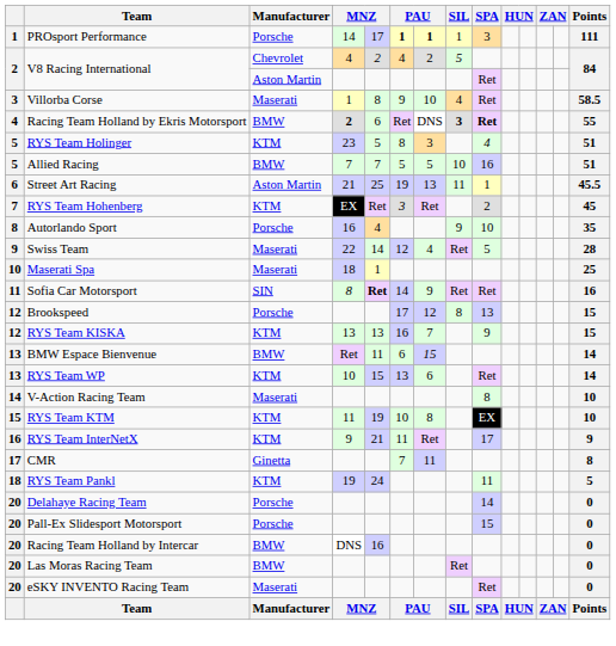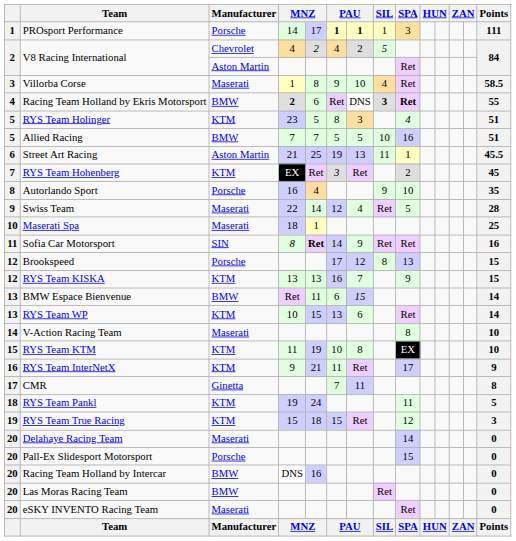 <table class="wikitable" style="font-size: 85%; text-align:center;">
 <tr>
 <th></th>
 <th>Team</th>
 <th>Manufacturer</th>
 <th colspan=2><a href='#'>MNZ</a><br></th>
 <th colspan=2><a href='#'>PAU</a><br></th>
 <th><a href='#'>SIL</a><br></th>
 <th><a href='#'>SPA</a><br></th>
 <th colspan=2><a href='#'>HUN</a><br></th>
 <th colspan=2><a href='#'>ZAN</a><br></th>
 <th>Points</th>
 </tr>
 <tr>
 <th>1</th>
 <td align=left> PROsport Performance</td>
 <td align=left><a href='#'>Porsche</a></td>
 <td style="background:#DFFFDF;">14</td>
 <td style="background:#CFCFFF;">17</td>
 <td style="background:#FFFFBF;"><strong>1</strong></td>
 <td style="background:#FFFFBF;"><strong>1</strong></td>
 <td style="background:#FFFFBF;">1</td>
 <td style="background:#FFDF9F;">3</td>
 <td></td>
 <td></td>
 <td></td>
 <td></td>
 <th>111</th>
 </tr>
 <tr>
 <th rowspan=2>2</th>
 <td rowspan=2 align=left> V8 Racing International</td>
 <td align=left><a href='#'>Chevrolet</a></td>
 <td style="background:#FFDF9F;">4</td>
 <td style="background:#DFDFDF;"><em>2</em></td>
 <td style="background:#FFDF9F;">4</td>
 <td style="background:#DFDFDF;">2</td>
 <td style="background:#DFFFDF;"><em>5</em></td>
 <td></td>
 <td></td>
 <td></td>
 <td></td>
 <td></td>
 <th rowspan=2>84</th>
 </tr>
 <tr>
 <td align=left><a href='#'>Aston Martin</a></td>
 <td></td>
 <td></td>
 <td></td>
 <td></td>
 <td></td>
 <td style="background:#EFCFFF;">Ret</td>
 <td></td>
 <td></td>
 <td></td>
 <td></td>
 </tr>
 <tr>
 <th>3</th>
 <td align=left> Villorba Corse</td>
 <td align=left><a href='#'>Maserati</a></td>
 <td style="background:#FFFFBF;">1</td>
 <td style="background:#DFFFDF;">8</td>
 <td style="background:#DFFFDF;">9</td>
 <td style="background:#DFFFDF;">10</td>
 <td style="background:#FFDF9F;">4</td>
 <td style="background:#EFCFFF;">Ret</td>
 <td></td>
 <td></td>
 <td></td>
 <td></td>
 <th>58.5</th>
 </tr>
 <tr>
 <th>4</th>
 <td align=left> Racing Team Holland by Ekris Motorsport</td>
 <td align=left><a href='#'>BMW</a></td>
 <td style="background:#DFDFDF;"><strong>2</strong></td>
 <td style="background:#DFFFDF;">6</td>
 <td style="background:#EFCFFF;">Ret</td>
 <td style="background:#FFFFFF;">DNS</td>
 <td style="background:#DFDFDF;"><strong>3</strong></td>
 <td style="background:#EFCFFF;"><strong>Ret</strong></td>
 <td></td>
 <td></td>
 <td></td>
 <td></td>
 <th>55</th>
 </tr>
 <tr>
 <th>5</th>
 <td align=left> <a href='#'>RYS Team Holinger</a></td>
 <td align=left><a href='#'>KTM</a></td>
 <td style="background:#CFCFFF;">23</td>
 <td style="background:#DFFFDF;">5</td>
 <td style="background:#DFFFDF;">8</td>
 <td style="background:#FFDF9F;">3</td>
 <td></td>
 <td style="background:#DFFFDF;"><em>4</em></td>
 <td></td>
 <td></td>
 <td></td>
 <td></td>
 <th>51</th>
 </tr>
 <tr>
 <th>5</th>
 <td align=left> Allied Racing</td>
 <td align=left><a href='#'>BMW</a></td>
 <td style="background:#DFFFDF;">7</td>
 <td style="background:#DFFFDF;">7</td>
 <td style="background:#DFFFDF;">5</td>
 <td style="background:#DFFFDF;">5</td>
 <td style="background:#DFFFDF;">10</td>
 <td style="background:#CFCFFF;">16</td>
 <td></td>
 <td></td>
 <td></td>
 <td></td>
 <th>51</th>
 </tr>
 <tr>
 <th>6</th>
 <td align=left> Street Art Racing</td>
 <td align=left><a href='#'>Aston Martin</a></td>
 <td style="background:#CFCFFF;">21</td>
 <td style="background:#CFCFFF;">25</td>
 <td style="background:#CFCFFF;">19</td>
 <td style="background:#CFCFFF;">13</td>
 <td style="background:#DFFFDF;">11</td>
 <td style="background:#FFFFBF;">1</td>
 <td></td>
 <td></td>
 <td></td>
 <td></td>
 <th>45.5</th>
 </tr>
 <tr>
 <th>7</th>
 <td align=left> <a href='#'>RYS Team Hohenberg</a></td>
 <td align=left><a href='#'>KTM</a></td>
 <td style="background:#000000; color:white;">EX</td>
 <td style="background:#EFCFFF;">Ret</td>
 <td style="background:#DFDFDF;"><em>3</em></td>
 <td style="background:#EFCFFF;">Ret</td>
 <td></td>
 <td style="background:#DFDFDF;">2</td>
 <td></td>
 <td></td>
 <td></td>
 <td></td>
 <th>45</th>
 </tr>
 <tr>
 <th>8</th>
 <td align=left> Autorlando Sport</td>
 <td align=left><a href='#'>Porsche</a></td>
 <td style="background:#CFCFFF;">16</td>
 <td style="background:#FFDF9F;">4</td>
 <td></td>
 <td></td>
 <td style="background:#DFFFDF;">9</td>
 <td style="background:#DFFFDF;">10</td>
 <td></td>
 <td></td>
 <td></td>
 <td></td>
 <th>35</th>
 </tr>
 <tr>
 <th>9</th>
 <td align=left> Swiss Team</td>
 <td align=left><a href='#'>Maserati</a></td>
 <td style="background:#CFCFFF;">22</td>
 <td style="background:#DFFFDF;">14</td>
 <td style="background:#CFCFFF;">12</td>
 <td style="background:#DFFFDF;">4</td>
 <td style="background:#EFCFFF;">Ret</td>
 <td style="background:#DFFFDF;">5</td>
 <td></td>
 <td></td>
 <td></td>
 <td></td>
 <th>28</th>
 </tr>
 <tr>
 <th>10</th>
 <td align=left> <a href='#'>Maserati Spa</a></td>
 <td align=left><a href='#'>Maserati</a></td>
 <td style="background:#CFCFFF;">18</td>
 <td style="background:#FFFFBF;">1</td>
 <td></td>
 <td></td>
 <td></td>
 <td></td>
 <td></td>
 <td></td>
 <td></td>
 <td></td>
 <th>25</th>
 </tr>
 <tr>
 <th>11</th>
 <td align=left> Sofia Car Motorsport</td>
 <td align=left><a href='#'>SIN</a></td>
 <td style="background:#DFFFDF;"><em>8</em></td>
 <td style="background:#EFCFFF;"><strong>Ret</strong></td>
 <td style="background:#CFCFFF;">14</td>
 <td style="background:#DFFFDF;">9</td>
 <td style="background:#EFCFFF;">Ret</td>
 <td style="background:#EFCFFF;">Ret</td>
 <td></td>
 <td></td>
 <td></td>
 <td></td>
 <th>16</th>
 </tr>
 <tr>
 <th>12</th>
 <td align=left> Brookspeed</td>
 <td align=left><a href='#'>Porsche</a></td>
 <td></td>
 <td></td>
 <td style="background:#CFCFFF;">17</td>
 <td style="background:#CFCFFF;">12</td>
 <td style="background:#DFFFDF;">8</td>
 <td style="background:#CFCFFF;">13</td>
 <td></td>
 <td></td>
 <td></td>
 <td></td>
 <th>15</th>
 </tr>
 <tr>
 <th>12</th>
 <td align=left> <a href='#'>RYS Team KISKA</a></td>
 <td align=left><a href='#'>KTM</a></td>
 <td style="background:#DFFFDF;">13</td>
 <td style="background:#DFFFDF;">13</td>
 <td style="background:#CFCFFF;">16</td>
 <td style="background:#DFFFDF;">7</td>
 <td></td>
 <td style="background:#DFFFDF;">9</td>
 <td></td>
 <td></td>
 <td></td>
 <td></td>
 <th>15</th>
 </tr>
 <tr>
 <th>13</th>
 <td align=left> BMW Espace Bienvenue</td>
 <td align=left><a href='#'>BMW</a></td>
 <td style="background:#EFCFFF;">Ret</td>
 <td style="background:#DFFFDF;">11</td>
 <td style="background:#DFFFDF;">6</td>
 <td style="background:#CFCFFF;"><em>15</em></td>
 <td></td>
 <td></td>
 <td></td>
 <td></td>
 <td></td>
 <td></td>
 <th>14</th>
 </tr>
 <tr>
 <th>13</th>
 <td align=left> <a href='#'>RYS Team WP</a></td>
 <td align=left><a href='#'>KTM</a></td>
 <td style="background:#DFFFDF;">10</td>
 <td style="background:#CFCFFF;">15</td>
 <td style="background:#CFCFFF;">13</td>
 <td style="background:#DFFFDF;">6</td>
 <td></td>
 <td style="background:#EFCFFF;">Ret</td>
 <td></td>
 <td></td>
 <td></td>
 <td></td>
 <th>14</th>
 </tr>
 <tr>
 <th>14</th>
 <td align=left> V-Action Racing Team</td>
 <td align=left><a href='#'>Maserati</a></td>
 <td></td>
 <td></td>
 <td></td>
 <td></td>
 <td></td>
 <td style="background:#DFFFDF;">8</td>
 <td></td>
 <td></td>
 <td></td>
 <td></td>
 <th>10</th>
 </tr>
 <tr>
 <th>15</th>
 <td align=left> <a href='#'>RYS Team KTM</a></td>
 <td align=left><a href='#'>KTM</a></td>
 <td style="background:#DFFFDF;">11</td>
 <td style="background:#CFCFFF;">19</td>
 <td style="background:#DFFFDF;">10</td>
 <td style="background:#DFFFDF;">8</td>
 <td></td>
 <td style="background:#000000; color:white;">EX</td>
 <td></td>
 <td></td>
 <td></td>
 <td></td>
 <th>10</th>
 </tr>
 <tr>
 <th>16</th>
 <td align=left> <a href='#'>RYS Team InterNetX</a></td>
 <td align=left><a href='#'>KTM</a></td>
 <td style="background:#DFFFDF;">9</td>
 <td style="background:#CFCFFF;">21</td>
 <td style="background:#DFFFDF;">11</td>
 <td style="background:#EFCFFF;">Ret</td>
 <td></td>
 <td style="background:#CFCFFF;">17</td>
 <td></td>
 <td></td>
 <td></td>
 <td></td>
 <th>9</th>
 </tr>
 <tr>
 <th>17</th>
 <td align=left> CMR</td>
 <td align=left><a href='#'>Ginetta</a></td>
 <td></td>
 <td></td>
 <td style="background:#DFFFDF;">7</td>
 <td style="background:#CFCFFF;">11</td>
 <td></td>
 <td></td>
 <td></td>
 <td></td>
 <td></td>
 <td></td>
 <th>8</th>
 </tr>
 <tr>
 <th>18</th>
 <td align=left> <a href='#'>RYS Team Pankl</a></td>
 <td align=left><a href='#'>KTM</a></td>
 <td style="background:#CFCFFF;">19</td>
 <td style="background:#CFCFFF;">24</td>
 <td></td>
 <td></td>
 <td></td>
 <td style="background:#DFFFDF;">11</td>
 <td></td>
 <td></td>
 <td></td>
 <td></td>
 <th>5</th>
 </tr>
 <tr>
+<th>19</th>
+<td align=left> <a href='#'>RYS Team True Racing</a></td>
+<td align=left><a href='#'>KTM</a></td>
+<td style="background:#CFCFFF;">15</td>
+<td style="background:#CFCFFF;">18</td>
+<td style="background:#CFCFFF;">15</td>
+<td style="background:#EFCFFF;">Ret</td>
+<td></td>
+<td style="background:#DFFFDF;">12</td>
+<td></td>
+<td></td>
+<td></td>
+<td></td>
+<th>3</th>
+</tr>
+<tr>
 <th>20</th>
 <td align=left> <a href='#'>Delahaye Racing Team</a></td>
-<td align=left><a href='#'>Porsche</a></td>
+<td align=left><a href='#'>Maserati</a></td>
 <td></td>
 <td></td>
 <td></td>
 <td></td>
 <td></td>
 <td style="background:#CFCFFF;">14</td>
 <td></td>
 <td></td>
 <td></td>
 <td></td>
 <th>0</th>
 </tr>
 <tr>
 <th>20</th>
 <td align=left> Pall-Ex Slidesport Motorsport</td>
 <td align=left><a href='#'>Porsche</a></td>
 <td></td>
 <td></td>
 <td></td>
 <td></td>
 <td></td>
 <td style="background:#CFCFFF;">15</td>
 <td></td>
 <td></td>
 <td></td>
 <td></td>
 <th>0</th>
 </tr>
 <tr>
 <th>20</th>
 <td align=left> Racing Team Holland by Intercar</td>
 <td align=left><a href='#'>BMW</a></td>
 <td style="background:#FFFFFF;">DNS</td>
 <td style="background:#CFCFFF;">16</td>
 <td></td>
 <td></td>
 <td></td>
 <td></td>
 <td></td>
 <td></td>
 <td></td>
 <td></td>
 <th>0</th>
 </tr>
 <tr>
 <th>20</th>
 <td align=left> Las Moras Racing Team</td>
 <td align=left><a href='#'>BMW</a></td>
 <td></td>
 <td></td>
 <td></td>
 <td></td>
 <td style="background:#EFCFFF;">Ret</td>
 <td></td>
 <td></td>
 <td></td>
 <td></td>
 <td></td>
 <th>0</th>
 </tr>
 <tr>
 <th>20</th>
 <td align=left> eSKY INVENTO Racing Team</td>
 <td align=left><a href='#'>Maserati</a></td>
 <td></td>
 <td></td>
 <td></td>
 <td></td>
 <td></td>
 <td style="background:#EFCFFF;">Ret</td>
 <td></td>
 <td></td>
 <td></td>
 <td></td>
 <th>0</th>
 </tr>
 <tr valign="top">
 <th valign=middle></th>
 <th valign=middle>Team</th>
 <th valign=middle>Manufacturer</th>
 <th colspan=2><a href='#'>MNZ</a><br></th>
 <th colspan=2><a href='#'>PAU</a><br></th>
 <th><a href='#'>SIL</a><br></th>
 <th><a href='#'>SPA</a><br></th>
 <th colspan=2><a href='#'>HUN</a><br></th>
 <th colspan=2><a href='#'>ZAN</a><br></th>
 <th valign=middle>Points</th>
 </tr>
 </table>
